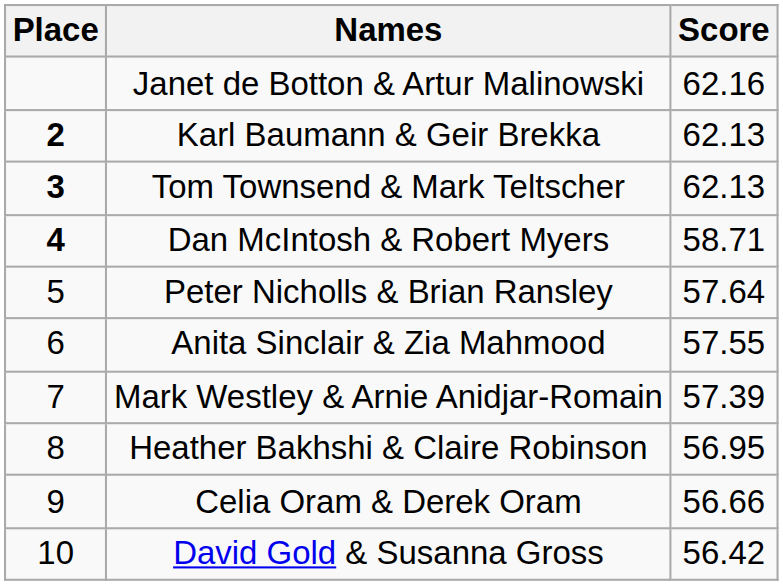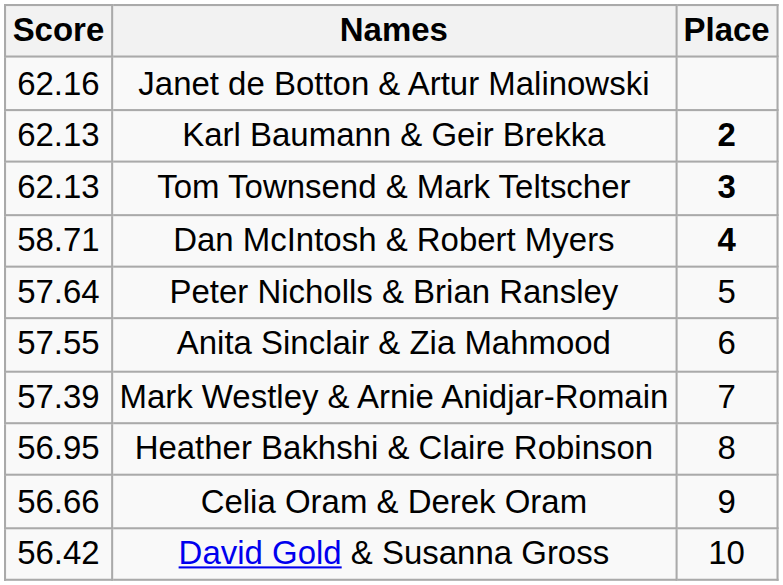 <table class="wikitable" style="text-align:center;">
 <tr>
+<th>Score</th>
+<th>Names</th>
 <th>Place</th>
-<th>Names</th>
-<th>Score</th>
 </tr>
 <tr>
+<td>62.16</td>
+<td>Janet de Botton & Artur Malinowski</td>
 <td></td>
-<td>Janet de Botton & Artur Malinowski</td>
-<td>62.16</td>
 </tr>
 <tr>
+<td>62.13</td>
+<td>Karl Baumann & Geir Brekka</td>
 <td><strong>2</strong></td>
-<td>Karl Baumann & Geir Brekka</td>
-<td>62.13</td>
 </tr>
 <tr>
+<td>62.13</td>
+<td>Tom Townsend & Mark Teltscher</td>
 <td><strong>3</strong></td>
-<td>Tom Townsend & Mark Teltscher</td>
-<td>62.13</td>
 </tr>
 <tr>
+<td>58.71</td>
+<td>Dan McIntosh & Robert Myers</td>
 <td><strong>4</strong></td>
-<td>Dan McIntosh & Robert Myers</td>
-<td>58.71</td>
 </tr>
 <tr>
+<td>57.64</td>
+<td>Peter Nicholls & Brian Ransley</td>
 <td>5</td>
-<td>Peter Nicholls & Brian Ransley</td>
-<td>57.64</td>
 </tr>
 <tr>
+<td>57.55</td>
+<td>Anita Sinclair & Zia Mahmood</td>
 <td>6</td>
-<td>Anita Sinclair & Zia Mahmood</td>
-<td>57.55</td>
 </tr>
 <tr>
+<td>57.39</td>
+<td>Mark Westley & Arnie Anidjar-Romain</td>
 <td>7</td>
-<td>Mark Westley & Arnie Anidjar-Romain</td>
-<td>57.39</td>
 </tr>
 <tr>
+<td>56.95</td>
+<td>Heather Bakhshi & Claire Robinson</td>
 <td>8</td>
-<td>Heather Bakhshi & Claire Robinson</td>
-<td>56.95</td>
 </tr>
 <tr>
+<td>56.66</td>
+<td>Celia Oram & Derek Oram</td>
 <td>9</td>
-<td>Celia Oram & Derek Oram</td>
-<td>56.66</td>
 </tr>
 <tr>
+<td>56.42</td>
+<td><a href='#'>David Gold</a> & Susanna Gross</td>
 <td>10</td>
-<td><a href='#'>David Gold</a> & Susanna Gross</td>
-<td>56.42</td>
 </tr>
 </table>
